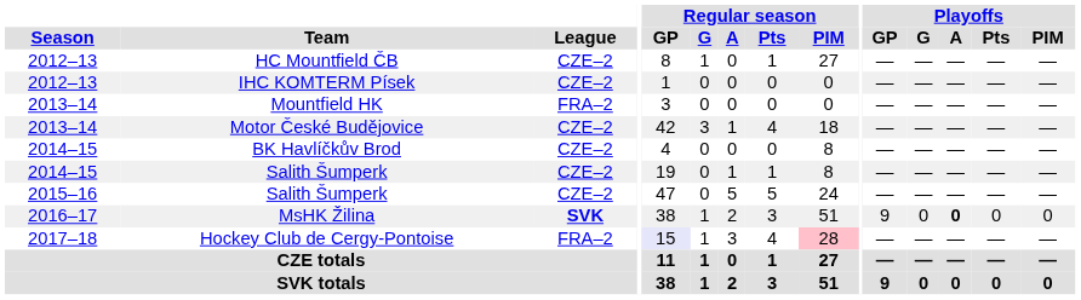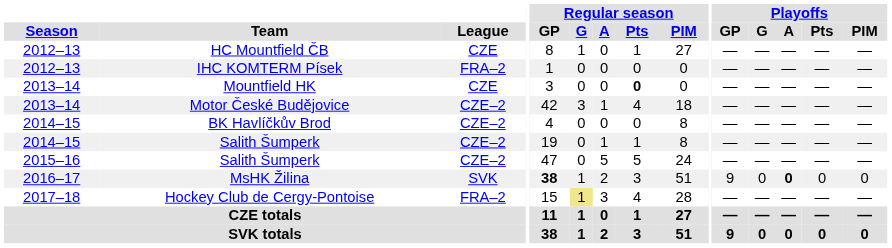 <table border="0" cellpadding="1" cellspacing="0" style="text-align:center; width:60em">
 <tr bgcolor="#e0e0e0">
 <th colspan="3" bgcolor="#ffffff"></th>
 <th rowspan="100" bgcolor="#ffffff"></th>
 <th colspan="5"><a href='#'>Regular season</a></th>
 <th rowspan="100" bgcolor="#ffffff"></th>
 <th colspan="5"><a href='#'>Playoffs</a></th>
 </tr>
 <tr bgcolor="#e0e0e0">
 <th><a href='#'>Season</a></th>
 <th>Team</th>
 <th>League</th>
 <th>GP</th>
 <th><a href='#'>G</a></th>
 <th><a href='#'>A</a></th>
 <th><a href='#'>Pts</a></th>
 <th><a href='#'>PIM</a></th>
 <th>GP</th>
 <th>G</th>
 <th>A</th>
 <th>Pts</th>
 <th>PIM</th>
 </tr>
 <tr>
 <td><a href='#'>2012–13</a></td>
 <td><a href='#'>HC Mountfield ČB</a></td>
-<td><a href='#'>CZE–2</a></td>
+<td><a href='#'>CZE</a></td>
 <td>8</td>
 <td>1</td>
 <td>0</td>
 <td>1</td>
 <td>27</td>
 <td>—</td>
 <td>—</td>
 <td>—</td>
 <td>—</td>
 <td>—</td>
 </tr>
 <tr bgcolor="f0f0f0">
 <td><a href='#'>2012–13</a></td>
 <td><a href='#'>IHC KOMTERM Písek</a></td>
-<td><a href='#'>CZE–2</a></td>
+<td><a href='#'>FRA–2</a></td>
 <td>1</td>
 <td>0</td>
 <td>0</td>
 <td>0</td>
 <td>0</td>
 <td>—</td>
 <td>—</td>
 <td>—</td>
 <td>—</td>
 <td>—</td>
 </tr>
 <tr>
 <td><a href='#'>2013–14</a></td>
 <td><a href='#'>Mountfield HK</a></td>
-<td><a href='#'>FRA–2</a></td>
+<td><a href='#'>CZE</a></td>
 <td>3</td>
 <td>0</td>
 <td>0</td>
-<td>0</td>
+<td><strong>0</strong></td>
 <td>0</td>
 <td>—</td>
 <td>—</td>
 <td>—</td>
 <td>—</td>
 <td>—</td>
 </tr>
 <tr bgcolor="f0f0f0">
 <td><a href='#'>2013–14</a></td>
 <td><a href='#'>Motor České Budějovice</a></td>
 <td><a href='#'>CZE–2</a></td>
 <td>42</td>
 <td>3</td>
 <td>1</td>
 <td>4</td>
 <td>18</td>
 <td>—</td>
 <td>—</td>
 <td>—</td>
 <td>—</td>
 <td>—</td>
 </tr>
 <tr>
 <td><a href='#'>2014–15</a></td>
 <td><a href='#'>BK Havlíčkův Brod</a></td>
 <td><a href='#'>CZE–2</a></td>
 <td>4</td>
 <td>0</td>
 <td>0</td>
 <td>0</td>
 <td>8</td>
 <td>—</td>
 <td>—</td>
 <td>—</td>
 <td>—</td>
 <td>—</td>
 </tr>
 <tr bgcolor="f0f0f0">
 <td><a href='#'>2014–15</a></td>
 <td><a href='#'>Salith Šumperk</a></td>
 <td><a href='#'>CZE–2</a></td>
 <td>19</td>
 <td>0</td>
 <td>1</td>
 <td>1</td>
 <td>8</td>
 <td>—</td>
 <td>—</td>
 <td>—</td>
 <td>—</td>
 <td>—</td>
 </tr>
 <tr>
 <td><a href='#'>2015–16</a></td>
 <td><a href='#'>Salith Šumperk</a></td>
 <td><a href='#'>CZE–2</a></td>
 <td>47</td>
 <td>0</td>
 <td>5</td>
 <td>5</td>
 <td>24</td>
 <td>—</td>
 <td>—</td>
 <td>—</td>
 <td>—</td>
 <td>—</td>
 </tr>
 <tr bgcolor="f0f0f0">
 <td><a href='#'>2016–17</a></td>
 <td><a href='#'>MsHK Žilina</a></td>
-<td><strong><a href='#'>SVK</a></strong></td>
-<td>38</td>
+<td><a href='#'>SVK</a></td>
+<td><strong>38</strong></td>
 <td>1</td>
 <td>2</td>
 <td>3</td>
 <td>51</td>
 <td>9</td>
 <td>0</td>
 <td><strong>0</strong></td>
 <td>0</td>
 <td>0</td>
 </tr>
 <tr>
 <td><a href='#'>2017–18</a></td>
 <td><a href='#'>Hockey Club de Cergy-Pontoise</a></td>
 <td><a href='#'>FRA–2</a></td>
-<td style="background: lavender;">15</td>
-<td>1</td>
+<td>15</td>
+<td style="background: khaki;">1</td>
 <td>3</td>
 <td>4</td>
-<td style="background: pink;">28</td>
+<td>28</td>
 <td>—</td>
 <td>—</td>
 <td>—</td>
 <td>—</td>
 <td>—</td>
 </tr>
 <tr bgcolor="#e0e0e0">
 <th colspan="3">CZE totals</th>
 <th>11</th>
 <th>1</th>
 <th>0</th>
 <th>1</th>
 <th>27</th>
 <th>—</th>
 <th>—</th>
 <th>—</th>
 <th>—</th>
 <th>—</th>
 </tr>
 <tr bgcolor="#e0e0e0">
 <th colspan="3">SVK totals</th>
 <th>38</th>
 <th>1</th>
 <th>2</th>
 <th>3</th>
 <th>51</th>
 <th>9</th>
 <th>0</th>
 <th>0</th>
 <th>0</th>
 <th>0</th>
 </tr>
 </table>
